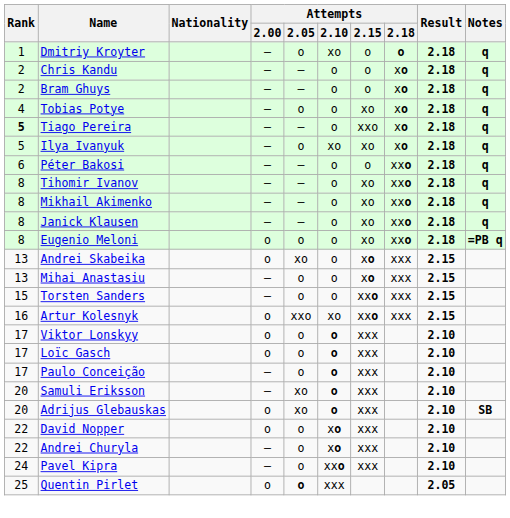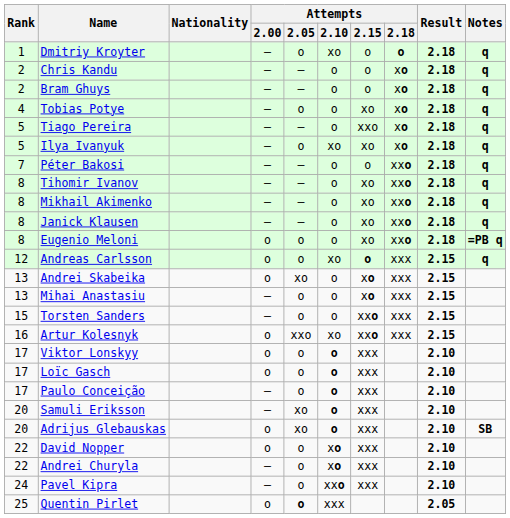 <table class="wikitable sortable" style="text-align:center">
 <tr>
 <th rowspan=2>Rank</th>
 <th rowspan=2>Name</th>
 <th rowspan=2>Nationality</th>
 <th colspan=5>Attempts</th>
 <th rowspan=2>Result</th>
 <th rowspan=2>Notes</th>
 </tr>
 <tr>
 <th>2.00</th>
 <th>2.05</th>
 <th>2.10</th>
 <th>2.15</th>
 <th>2.18</th>
 </tr>
 <tr bgcolor=ddffdd>
 <td>1</td>
 <td align=left><a href='#'>Dmitriy Kroyter</a></td>
 <td align=left></td>
 <td>–</td>
 <td>o</td>
 <td>xo</td>
 <td>o</td>
 <td><strong>o</strong></td>
 <td><strong>2.18</strong></td>
 <td><strong>q</strong></td>
 </tr>
 <tr bgcolor=ddffdd>
 <td>2</td>
 <td align=left><a href='#'>Chris Kandu</a></td>
 <td align=left></td>
 <td>–</td>
 <td>–</td>
 <td>o</td>
 <td>o</td>
 <td>x<strong>o</strong></td>
 <td><strong>2.18</strong></td>
 <td><strong>q</strong></td>
 </tr>
 <tr bgcolor=ddffdd>
 <td>2</td>
 <td align=left><a href='#'>Bram Ghuys</a></td>
 <td align=left></td>
 <td>–</td>
 <td>–</td>
 <td>o</td>
 <td>o</td>
 <td>x<strong>o</strong></td>
 <td><strong>2.18</strong></td>
 <td><strong>q</strong></td>
 </tr>
 <tr bgcolor=ddffdd>
 <td>4</td>
 <td align=left><a href='#'>Tobias Potye</a></td>
 <td align=left></td>
 <td>–</td>
 <td>o</td>
 <td>o</td>
 <td>xo</td>
 <td>x<strong>o</strong></td>
 <td><strong>2.18</strong></td>
 <td><strong>q</strong></td>
 </tr>
 <tr bgcolor=ddffdd>
-<td><strong>5</strong></td>
+<td>5</td>
 <td align=left><a href='#'>Tiago Pereira</a></td>
 <td align=left></td>
 <td>–</td>
 <td>–</td>
 <td>o</td>
 <td>xxo</td>
 <td>x<strong>o</strong></td>
 <td><strong>2.18</strong></td>
 <td><strong>q</strong></td>
 </tr>
 <tr bgcolor=ddffdd>
 <td>5</td>
 <td align=left><a href='#'>Ilya Ivanyuk</a></td>
 <td align=left></td>
 <td>–</td>
 <td>o</td>
 <td>xo</td>
 <td>xo</td>
 <td>x<strong>o</strong></td>
 <td><strong>2.18</strong></td>
 <td><strong>q</strong></td>
 </tr>
 <tr bgcolor=ddffdd>
-<td>6</td>
+<td>7</td>
 <td align=left><a href='#'>Péter Bakosi</a></td>
 <td align=left></td>
 <td>–</td>
 <td>–</td>
 <td>o</td>
 <td>o</td>
 <td>xx<strong>o</strong></td>
 <td><strong>2.18</strong></td>
 <td><strong>q</strong></td>
 </tr>
 <tr bgcolor=ddffdd>
 <td>8</td>
 <td align=left><a href='#'>Tihomir Ivanov</a></td>
 <td align=left></td>
 <td>–</td>
 <td>–</td>
 <td>o</td>
 <td>xo</td>
 <td>xx<strong>o</strong></td>
 <td><strong>2.18</strong></td>
 <td><strong>q</strong></td>
 </tr>
 <tr bgcolor=ddffdd>
 <td>8</td>
 <td align=left><a href='#'>Mikhail Akimenko</a></td>
 <td align=left></td>
 <td>–</td>
 <td>–</td>
 <td>o</td>
 <td>xo</td>
 <td>xx<strong>o</strong></td>
 <td><strong>2.18</strong></td>
 <td><strong>q</strong></td>
 </tr>
 <tr bgcolor=ddffdd>
 <td>8</td>
 <td align=left><a href='#'>Janick Klausen</a></td>
 <td align=left></td>
 <td>–</td>
 <td>–</td>
 <td>o</td>
 <td>xo</td>
 <td>xx<strong>o</strong></td>
 <td><strong>2.18</strong></td>
 <td><strong>q</strong></td>
 </tr>
 <tr bgcolor=ddffdd>
 <td>8</td>
 <td align=left><a href='#'>Eugenio Meloni</a></td>
 <td align=left></td>
 <td>o</td>
 <td>o</td>
 <td>o</td>
 <td>xo</td>
 <td>xx<strong>o</strong></td>
 <td><strong>2.18</strong></td>
 <td><strong>=PB q</strong></td>
+</tr>
+<tr bgcolor=ddffdd>
+<td>12</td>
+<td align=left><a href='#'>Andreas Carlsson</a></td>
+<td align=left></td>
+<td>o</td>
+<td>o</td>
+<td>xo</td>
+<td><strong>o</strong></td>
+<td>xxx</td>
+<td><strong>2.15</strong></td>
+<td><strong>q</strong></td>
 </tr>
 <tr>
 <td>13</td>
 <td align=left><a href='#'>Andrei Skabeika</a></td>
 <td align=left></td>
 <td>o</td>
 <td>xo</td>
 <td>o</td>
 <td>x<strong>o</strong></td>
 <td>xxx</td>
 <td><strong>2.15</strong></td>
 <td></td>
 </tr>
 <tr>
 <td>13</td>
 <td align=left><a href='#'>Mihai Anastasiu</a></td>
 <td align=left></td>
 <td>–</td>
 <td>o</td>
 <td>o</td>
 <td>x<strong>o</strong></td>
 <td>xxx</td>
 <td><strong>2.15</strong></td>
 <td></td>
 </tr>
 <tr>
 <td>15</td>
 <td align=left><a href='#'>Torsten Sanders</a></td>
 <td align=left></td>
 <td>–</td>
 <td>o</td>
 <td>o</td>
 <td>xx<strong>o</strong></td>
 <td>xxx</td>
 <td><strong>2.15</strong></td>
 <td></td>
 </tr>
 <tr>
 <td>16</td>
 <td align=left><a href='#'>Artur Kolesnyk</a></td>
 <td align=left></td>
 <td>o</td>
 <td>xxo</td>
 <td>xo</td>
 <td>xx<strong>o</strong></td>
 <td>xxx</td>
 <td><strong>2.15</strong></td>
 <td></td>
 </tr>
 <tr>
 <td>17</td>
 <td align=left><a href='#'>Viktor Lonskyy</a></td>
 <td align=left></td>
 <td>o</td>
 <td>o</td>
 <td><strong>o</strong></td>
 <td>xxx</td>
 <td></td>
 <td><strong>2.10</strong></td>
 <td></td>
 </tr>
 <tr>
 <td>17</td>
 <td align=left><a href='#'>Loïc Gasch</a></td>
 <td align=left></td>
 <td>o</td>
 <td>o</td>
 <td><strong>o</strong></td>
 <td>xxx</td>
 <td></td>
 <td><strong>2.10</strong></td>
 <td></td>
 </tr>
 <tr>
 <td>17</td>
 <td align=left><a href='#'>Paulo Conceição</a></td>
 <td align=left></td>
 <td>–</td>
 <td>o</td>
 <td><strong>o</strong></td>
 <td>xxx</td>
 <td></td>
 <td><strong>2.10</strong></td>
 <td></td>
 </tr>
 <tr>
 <td>20</td>
 <td align=left><a href='#'>Samuli Eriksson</a></td>
 <td align=left></td>
 <td>–</td>
 <td>xo</td>
 <td><strong>o</strong></td>
 <td>xxx</td>
 <td></td>
 <td><strong>2.10</strong></td>
 <td></td>
 </tr>
 <tr>
 <td>20</td>
 <td align=left><a href='#'>Adrijus Glebauskas</a></td>
 <td align=left></td>
 <td>o</td>
 <td>xo</td>
 <td><strong>o</strong></td>
 <td>xxx</td>
 <td></td>
 <td><strong>2.10</strong></td>
 <td><strong>SB</strong></td>
 </tr>
 <tr>
 <td>22</td>
 <td align=left><a href='#'>David Nopper</a></td>
 <td align=left></td>
 <td>o</td>
 <td>o</td>
 <td>x<strong>o</strong></td>
 <td>xxx</td>
 <td></td>
 <td><strong>2.10</strong></td>
 <td></td>
 </tr>
 <tr>
 <td>22</td>
 <td align=left><a href='#'>Andrei Churyla</a></td>
 <td align=left></td>
 <td>–</td>
 <td>o</td>
 <td>x<strong>o</strong></td>
 <td>xxx</td>
 <td></td>
 <td><strong>2.10</strong></td>
 <td></td>
 </tr>
 <tr>
 <td>24</td>
 <td align=left><a href='#'>Pavel Kipra</a></td>
 <td align=left></td>
 <td>–</td>
 <td>o</td>
 <td>xx<strong>o</strong></td>
 <td>xxx</td>
 <td></td>
 <td><strong>2.10</strong></td>
 <td></td>
 </tr>
 <tr>
 <td>25</td>
 <td align=left><a href='#'>Quentin Pirlet</a></td>
 <td align=left></td>
 <td>o</td>
 <td><strong>o</strong></td>
 <td>xxx</td>
 <td></td>
 <td></td>
 <td><strong>2.05</strong></td>
 <td></td>
 </tr>
 </table>
